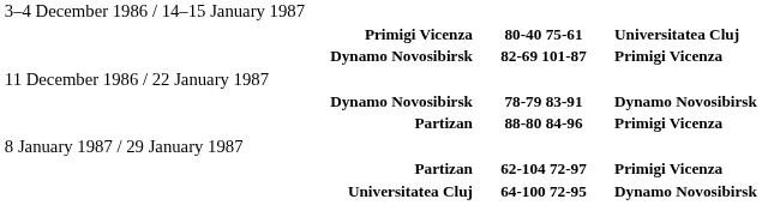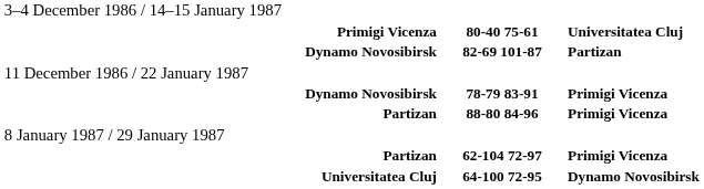 <table width=60% cellspacing=1>
 <tr>
 <th></th>
 <th></th>
 <th></th>
 </tr>
 <tr>
 <td>3–4 December 1986 / 14–15 January 1987</td>
 </tr>
 <tr style=font-size:90%>
 <td align=right><strong>Primigi Vicenza</strong></td>
 <td align=center><strong>80-40 75-61</strong></td>
 <td><strong>Universitatea Cluj</strong></td>
 </tr>
 <tr style=font-size:90%>
 <td align=right><strong>Dynamo Novosibirsk</strong></td>
 <td align=center><strong>82-69 101-87</strong></td>
-<td><strong>Primigi Vicenza</strong></td>
+<td><strong>Partizan</strong></td>
 </tr>
 <tr>
 <td>11 December 1986 / 22 January 1987</td>
 </tr>
 <tr style=font-size:90%>
 <td align=right><strong>Dynamo Novosibirsk</strong></td>
 <td align=center><strong>78-79 83-91</strong></td>
-<td><strong>Dynamo Novosibirsk</strong></td>
+<td><strong>Primigi Vicenza</strong></td>
 </tr>
 <tr style=font-size:90%>
 <td align=right><strong>Partizan</strong></td>
 <td align=center><strong>88-80 84-96</strong></td>
 <td><strong>Primigi Vicenza</strong></td>
 </tr>
 <tr>
 <td>8 January 1987 / 29 January 1987</td>
 </tr>
 <tr style=font-size:90%>
 <td align=right><strong>Partizan</strong></td>
 <td align=center><strong>62-104 72-97</strong></td>
 <td><strong>Primigi Vicenza</strong></td>
 </tr>
 <tr style=font-size:90%>
 <td align=right><strong>Universitatea Cluj</strong></td>
 <td align=center><strong>64-100 72-95</strong></td>
 <td><strong>Dynamo Novosibirsk</strong></td>
 </tr>
 <tr>
 </tr>
 </table>
